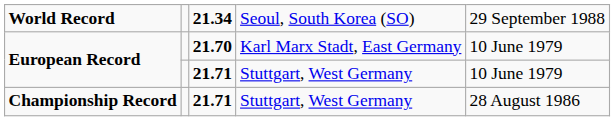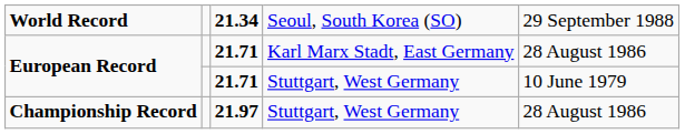 <table class="wikitable">
 <tr>
 <td><strong>World Record</strong></td>
 <td></td>
 <td><strong>21.34</strong></td>
 <td><a href='#'>Seoul</a>, <a href='#'>South Korea</a> (<a href='#'>SO</a>)</td>
 <td>29 September 1988</td>
 </tr>
 <tr>
 <td rowspan="2"><strong>European Record</strong></td>
 <td></td>
-<td><strong>21.70</strong></td>
+<td><strong>21.71</strong></td>
 <td><a href='#'>Karl Marx Stadt</a>, <a href='#'>East Germany</a></td>
-<td>10 June 1979</td>
+<td>28 August 1986</td>
 </tr>
 <tr>
 <td></td>
 <td><strong>21.71</strong></td>
 <td><a href='#'>Stuttgart</a>, <a href='#'>West Germany</a></td>
 <td>10 June 1979</td>
 </tr>
 <tr>
 <td><strong>Championship Record</strong></td>
 <td></td>
-<td><strong>21.71</strong></td>
+<td><strong>21.97</strong></td>
 <td><a href='#'>Stuttgart</a>, <a href='#'>West Germany</a></td>
 <td>28 August 1986</td>
 </tr>
 </table>
